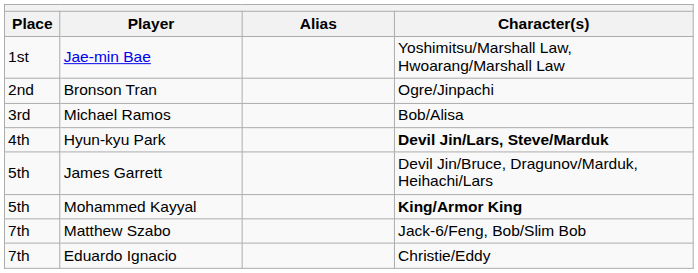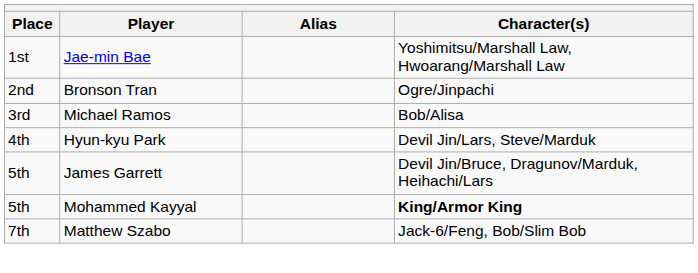 <table class="wikitable">
 <tr>
 <th colspan=4></th>
 </tr>
 <tr>
 <th style="width:50px;">Place</th>
 <th style="width:180px;">Player</th>
 <th style="width:150px;">Alias</th>
 <th style="width:300px;">Character(s)</th>
 </tr>
 <tr>
 <td>1st</td>
 <td> <a href='#'>Jae-min Bae</a></td>
 <td></td>
 <td>Yoshimitsu/Marshall Law, Hwoarang/Marshall Law</td>
 </tr>
 <tr>
 <td>2nd</td>
 <td> Bronson Tran</td>
 <td></td>
 <td>Ogre/Jinpachi</td>
 </tr>
 <tr>
 <td>3rd</td>
 <td> Michael Ramos</td>
 <td></td>
 <td>Bob/Alisa</td>
 </tr>
 <tr>
 <td>4th</td>
 <td> Hyun-kyu Park</td>
 <td></td>
-<td><strong>Devil Jin/Lars, Steve/Marduk</strong></td>
+<td>Devil Jin/Lars, Steve/Marduk</td>
 </tr>
 <tr>
 <td>5th</td>
 <td> James Garrett</td>
 <td></td>
 <td>Devil Jin/Bruce, Dragunov/Marduk, Heihachi/Lars</td>
 </tr>
 <tr>
 <td>5th</td>
 <td> Mohammed Kayyal</td>
 <td></td>
 <td><strong>King/Armor King</strong></td>
 </tr>
 <tr>
 <td>7th</td>
 <td> Matthew Szabo</td>
 <td></td>
 <td>Jack-6/Feng, Bob/Slim Bob</td>
 </tr>
-<tr>
-<td>7th</td>
-<td> Eduardo Ignacio</td>
-<td></td>
-<td>Christie/Eddy</td>
-</tr>
 </table>
